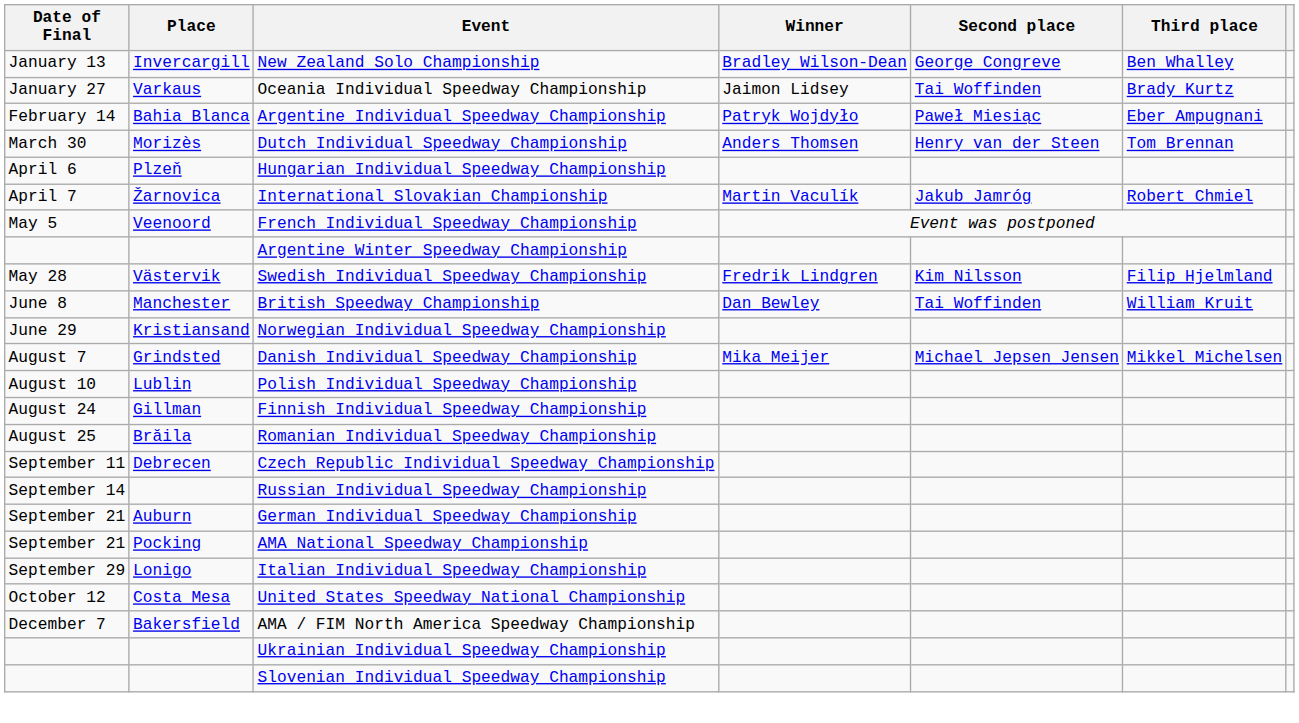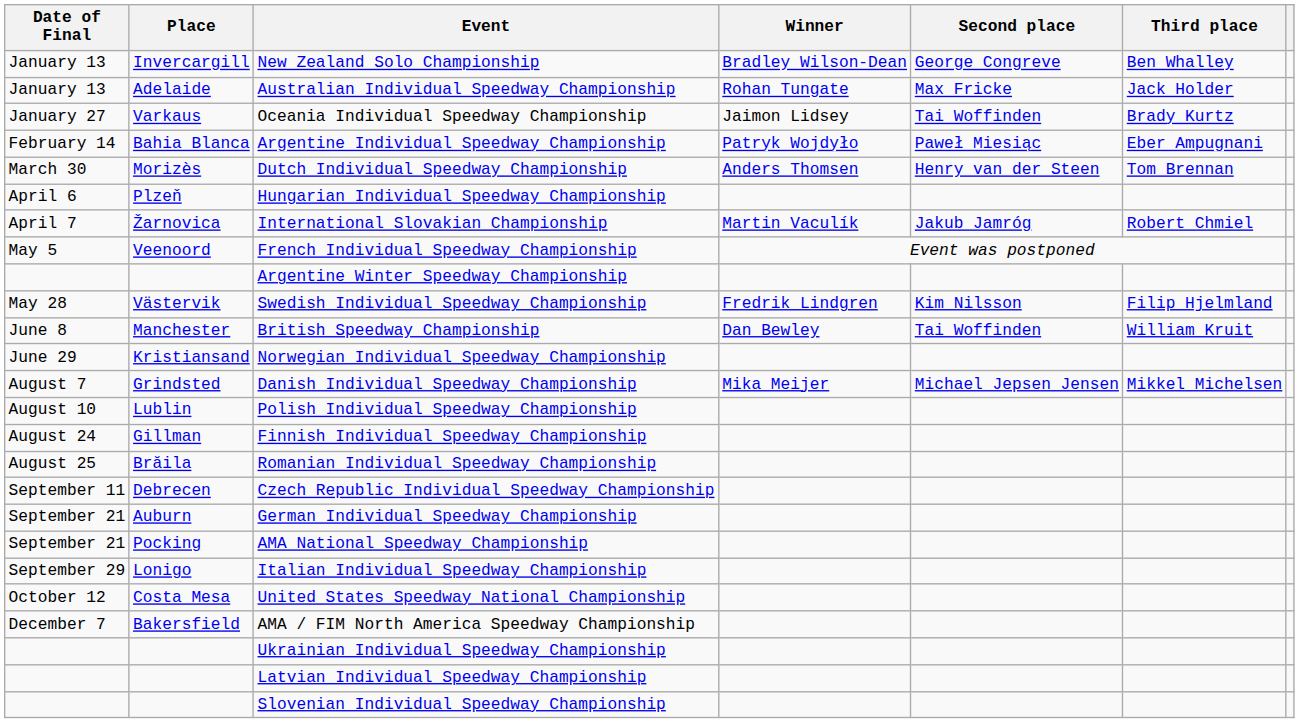 <table class=wikitable style="font-size:12px">
 <tr>
 <th>Date of<br>Final</th>
 <th>Place</th>
 <th>Event</th>
 <th>Winner</th>
 <th>Second place</th>
 <th>Third place</th>
 <th></th>
 </tr>
 <tr>
 <td>January 13</td>
 <td> <a href='#'>Invercargill</a></td>
 <td><a href='#'>New Zealand Solo Championship</a></td>
 <td> <a href='#'>Bradley Wilson-Dean</a></td>
 <td> <a href='#'>George Congreve</a></td>
 <td> <a href='#'>Ben Whalley</a></td>
+<td></td>
+</tr>
+<tr>
+<td>January 13</td>
+<td> <a href='#'>Adelaide</a></td>
+<td><a href='#'>Australian Individual Speedway Championship</a></td>
+<td> <a href='#'>Rohan Tungate</a></td>
+<td> <a href='#'>Max Fricke</a></td>
+<td> <a href='#'>Jack Holder</a></td>
 <td></td>
 </tr>
 <tr>
 <td>January 27</td>
 <td> <a href='#'>Varkaus</a></td>
 <td>Oceania Individual Speedway Championship</td>
 <td> Jaimon Lidsey</td>
 <td> <a href='#'>Tai Woffinden</a></td>
 <td> <a href='#'>Brady Kurtz</a></td>
 <td></td>
 </tr>
 <tr>
 <td>February 14</td>
 <td> <a href='#'>Bahia Blanca</a></td>
 <td><a href='#'>Argentine Individual Speedway Championship</a></td>
 <td> <a href='#'>Patryk Wojdyło</a></td>
 <td> <a href='#'>Paweł Miesiąc</a></td>
 <td> <a href='#'>Eber Ampugnani</a></td>
 <td></td>
 </tr>
 <tr>
 <td>March 30</td>
 <td> <a href='#'>Morizès</a></td>
 <td><a href='#'>Dutch Individual Speedway Championship</a></td>
 <td> <a href='#'>Anders Thomsen</a></td>
 <td> <a href='#'>Henry van der Steen</a></td>
 <td> <a href='#'>Tom Brennan</a></td>
 <td></td>
 </tr>
 <tr>
 <td>April 6</td>
 <td> <a href='#'>Plzeň</a></td>
 <td><a href='#'>Hungarian Individual Speedway Championship</a></td>
 <td></td>
 <td></td>
 <td></td>
 <td></td>
 </tr>
 <tr>
 <td>April 7</td>
 <td> <a href='#'>Žarnovica</a></td>
 <td><a href='#'>International Slovakian Championship</a></td>
 <td> <a href='#'>Martin Vaculík</a></td>
 <td> <a href='#'>Jakub Jamróg</a></td>
 <td> <a href='#'>Robert Chmiel</a></td>
 <td></td>
 </tr>
 <tr>
 <td>May 5</td>
 <td> <a href='#'>Veenoord</a></td>
 <td><a href='#'>French Individual Speedway Championship</a></td>
 <td align= center colspan=3><em>Event was postponed</em></td>
 <td></td>
 </tr>
 <tr>
 <td></td>
 <td></td>
 <td><a href='#'>Argentine Winter Speedway Championship</a></td>
 <td></td>
 <td></td>
 <td></td>
 <td></td>
 </tr>
 <tr>
 <td>May 28</td>
 <td> <a href='#'>Västervik</a></td>
 <td><a href='#'>Swedish Individual Speedway Championship</a></td>
 <td> <a href='#'>Fredrik Lindgren</a></td>
 <td> <a href='#'>Kim Nilsson</a></td>
 <td> <a href='#'>Filip Hjelmland</a></td>
 <td></td>
 </tr>
 <tr>
 <td>June 8</td>
 <td> <a href='#'>Manchester</a></td>
 <td><a href='#'>British Speedway Championship</a></td>
 <td> <a href='#'>Dan Bewley</a></td>
 <td> <a href='#'>Tai Woffinden</a></td>
 <td> <a href='#'>William Kruit</a></td>
 <td></td>
 </tr>
 <tr>
 <td>June 29</td>
 <td> <a href='#'>Kristiansand</a></td>
 <td><a href='#'>Norwegian Individual Speedway Championship</a></td>
 <td></td>
 <td></td>
 <td></td>
 <td></td>
 </tr>
 <tr>
 <td>August 7</td>
 <td> <a href='#'>Grindsted</a></td>
 <td><a href='#'>Danish Individual Speedway Championship</a></td>
 <td> <a href='#'>Mika Meijer</a></td>
 <td> <a href='#'>Michael Jepsen Jensen</a></td>
 <td> <a href='#'>Mikkel Michelsen</a></td>
 <td></td>
 </tr>
 <tr>
 <td>August 10</td>
 <td> <a href='#'>Lublin</a></td>
 <td><a href='#'>Polish Individual Speedway Championship</a></td>
 <td></td>
 <td></td>
 <td></td>
 <td></td>
 </tr>
 <tr>
 <td>August 24</td>
 <td> <a href='#'>Gillman</a></td>
 <td><a href='#'>Finnish Individual Speedway Championship</a></td>
 <td></td>
 <td></td>
 <td></td>
 <td></td>
 </tr>
 <tr>
 <td>August 25</td>
 <td> <a href='#'>Brăila</a></td>
 <td><a href='#'>Romanian Individual Speedway Championship</a></td>
 <td></td>
 <td></td>
 <td></td>
 <td></td>
 </tr>
 <tr>
 <td>September 11</td>
 <td> <a href='#'>Debrecen</a></td>
 <td><a href='#'>Czech Republic Individual Speedway Championship</a></td>
 <td></td>
 <td></td>
 <td></td>
 <td></td>
 </tr>
 <tr>
-<td>September 14</td>
-<td></td>
-<td><a href='#'>Russian Individual Speedway Championship</a></td>
-<td></td>
-<td></td>
-<td></td>
-<td></td>
-</tr>
-<tr>
 <td>September 21</td>
 <td> <a href='#'>Auburn</a></td>
 <td><a href='#'>German Individual Speedway Championship</a></td>
 <td></td>
 <td></td>
 <td></td>
 <td></td>
 </tr>
 <tr>
 <td>September 21</td>
 <td> <a href='#'>Pocking</a></td>
 <td><a href='#'>AMA National Speedway Championship</a></td>
 <td></td>
 <td></td>
 <td></td>
 <td></td>
 </tr>
 <tr>
 <td>September 29</td>
 <td> <a href='#'>Lonigo</a></td>
 <td><a href='#'>Italian Individual Speedway Championship</a></td>
 <td></td>
 <td></td>
 <td></td>
 <td></td>
 </tr>
 <tr>
 <td>October 12</td>
 <td> <a href='#'>Costa Mesa</a></td>
 <td><a href='#'>United States Speedway National Championship</a></td>
 <td></td>
 <td></td>
 <td></td>
 <td></td>
 </tr>
 <tr>
 <td>December 7</td>
 <td> <a href='#'>Bakersfield</a></td>
 <td>AMA / FIM North America Speedway Championship</td>
 <td></td>
 <td></td>
 <td></td>
 <td></td>
 </tr>
 <tr>
 <td></td>
 <td></td>
 <td><a href='#'>Ukrainian Individual Speedway Championship</a></td>
 <td></td>
 <td></td>
 <td></td>
 <td></td>
 </tr>
 <tr>
 <td></td>
 <td></td>
+<td><a href='#'>Latvian Individual Speedway Championship</a></td>
+<td></td>
+<td></td>
+<td></td>
+<td></td>
+</tr>
+<tr>
+<td></td>
+<td></td>
 <td><a href='#'>Slovenian Individual Speedway Championship</a></td>
 <td></td>
 <td></td>
 <td></td>
 <td></td>
 </tr>
 </table>
